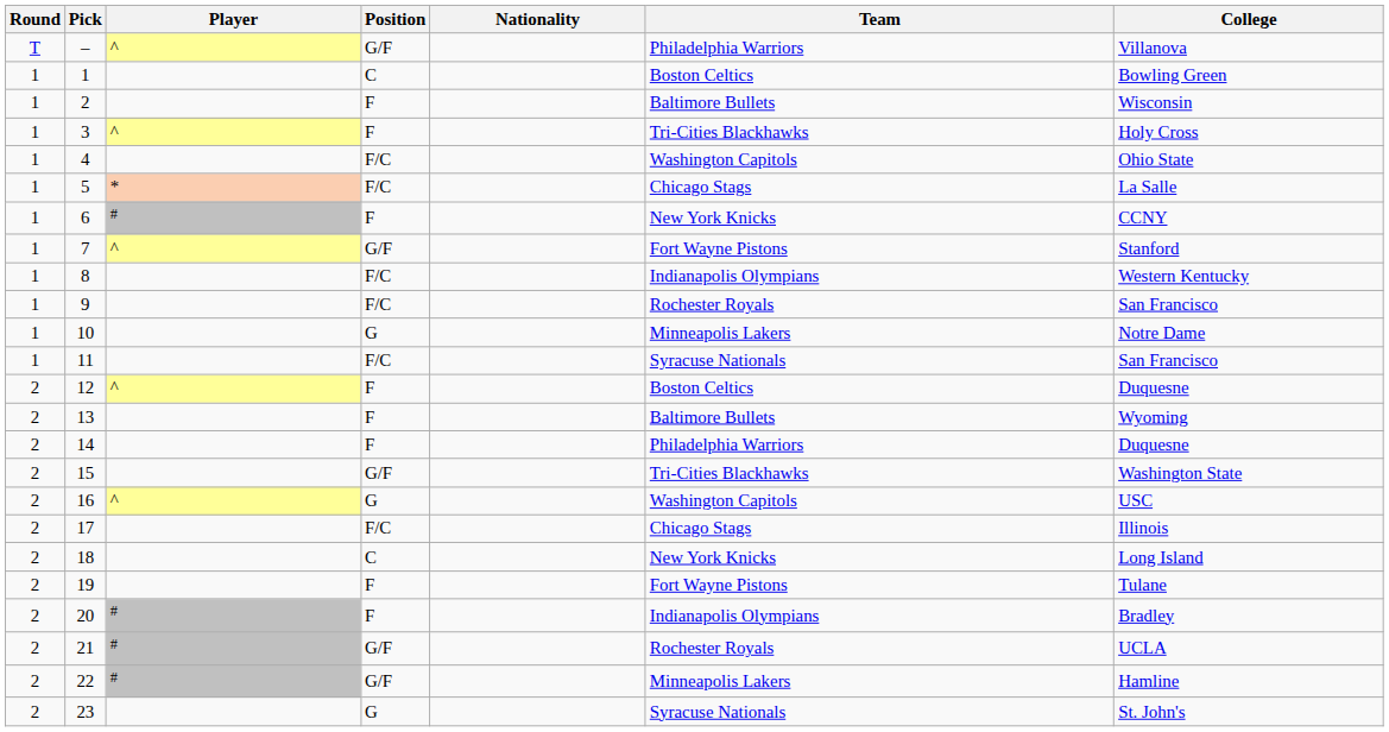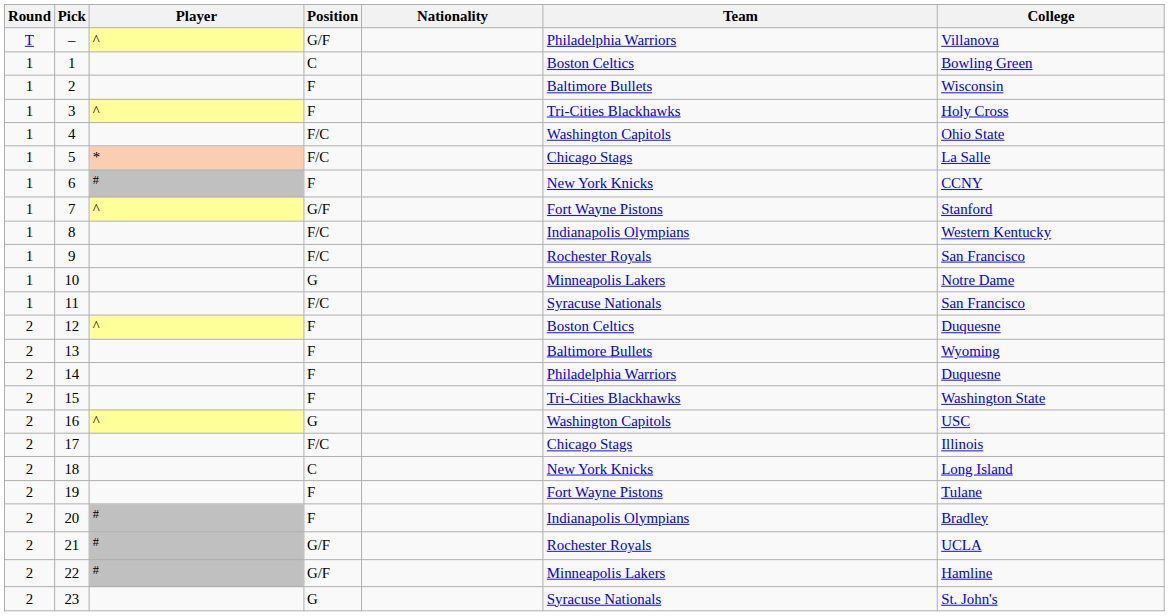 <table class="wikitable sortable">
 <tr>
 <th width="1%">Round</th>
 <th width="1%">Pick</th>
 <th width="19%">Player</th>
 <th width="1%">Position</th>
 <th width="16%">Nationality</th>
 <th width="35%">Team</th>
 <th width="20%">College</th>
 </tr>
 <tr>
 <td align=center><a href='#'>T</a></td>
 <td align=center>–</td>
 <td bgcolor="#FFFF99">^</td>
 <td>G/F</td>
 <td></td>
 <td><a href='#'>Philadelphia Warriors</a></td>
 <td><a href='#'>Villanova</a></td>
 </tr>
 <tr>
 <td align=center>1</td>
 <td align=center>1</td>
 <td></td>
 <td>C</td>
 <td></td>
 <td><a href='#'>Boston Celtics</a></td>
 <td><a href='#'>Bowling Green</a></td>
 </tr>
 <tr>
 <td align=center>1</td>
 <td align=center>2</td>
 <td></td>
 <td>F</td>
 <td></td>
 <td><a href='#'>Baltimore Bullets</a></td>
 <td><a href='#'>Wisconsin</a></td>
 </tr>
 <tr>
 <td align=center>1</td>
 <td align=center>3</td>
 <td bgcolor="#FFFF99">^</td>
 <td>F</td>
 <td></td>
 <td><a href='#'>Tri-Cities Blackhawks</a></td>
 <td><a href='#'>Holy Cross</a></td>
 </tr>
 <tr>
 <td align=center>1</td>
 <td align=center>4</td>
 <td></td>
 <td>F/C</td>
 <td></td>
 <td><a href='#'>Washington Capitols</a></td>
 <td><a href='#'>Ohio State</a></td>
 </tr>
 <tr>
 <td align=center>1</td>
 <td align=center>5</td>
 <td bgcolor="#FBCEB1">*</td>
 <td>F/C</td>
 <td></td>
 <td><a href='#'>Chicago Stags</a></td>
 <td><a href='#'>La Salle</a></td>
 </tr>
 <tr>
 <td align=center>1</td>
 <td align=center>6</td>
 <td bgcolor="#C0C0C0"><sup>#</sup></td>
 <td>F</td>
 <td></td>
 <td><a href='#'>New York Knicks</a></td>
 <td><a href='#'>CCNY</a></td>
 </tr>
 <tr>
 <td align=center>1</td>
 <td align=center>7</td>
 <td bgcolor="#FFFF99">^</td>
 <td>G/F</td>
 <td></td>
 <td><a href='#'>Fort Wayne Pistons</a></td>
 <td><a href='#'>Stanford</a></td>
 </tr>
 <tr>
 <td align=center>1</td>
 <td align=center>8</td>
 <td></td>
 <td>F/C</td>
 <td></td>
 <td><a href='#'>Indianapolis Olympians</a></td>
 <td><a href='#'>Western Kentucky</a></td>
 </tr>
 <tr>
 <td align=center>1</td>
 <td align=center>9</td>
 <td></td>
 <td>F/C</td>
 <td></td>
 <td><a href='#'>Rochester Royals</a></td>
 <td><a href='#'>San Francisco</a></td>
 </tr>
 <tr>
 <td align=center>1</td>
 <td align=center>10</td>
 <td></td>
 <td>G</td>
 <td></td>
 <td><a href='#'>Minneapolis Lakers</a></td>
 <td><a href='#'>Notre Dame</a></td>
 </tr>
 <tr>
 <td align=center>1</td>
 <td align=center>11</td>
 <td></td>
 <td>F/C</td>
 <td></td>
 <td><a href='#'>Syracuse Nationals</a></td>
 <td><a href='#'>San Francisco</a></td>
 </tr>
 <tr>
 <td align=center>2</td>
 <td align=center>12</td>
 <td bgcolor="#FFFF99">^</td>
 <td>F</td>
 <td></td>
 <td><a href='#'>Boston Celtics</a></td>
 <td><a href='#'>Duquesne</a></td>
 </tr>
 <tr>
 <td align=center>2</td>
 <td align=center>13</td>
 <td></td>
 <td>F</td>
 <td></td>
 <td><a href='#'>Baltimore Bullets</a></td>
 <td><a href='#'>Wyoming</a></td>
 </tr>
 <tr>
 <td align=center>2</td>
 <td align=center>14</td>
 <td></td>
 <td>F</td>
 <td></td>
 <td><a href='#'>Philadelphia Warriors</a></td>
 <td><a href='#'>Duquesne</a></td>
 </tr>
 <tr>
 <td align=center>2</td>
 <td align=center>15</td>
 <td></td>
-<td>G/F</td>
+<td>F</td>
 <td></td>
 <td><a href='#'>Tri-Cities Blackhawks</a></td>
 <td><a href='#'>Washington State</a></td>
 </tr>
 <tr>
 <td align=center>2</td>
 <td align=center>16</td>
 <td bgcolor="#FFFF99">^</td>
 <td>G</td>
 <td></td>
 <td><a href='#'>Washington Capitols</a></td>
 <td><a href='#'>USC</a></td>
 </tr>
 <tr>
 <td align=center>2</td>
 <td align=center>17</td>
 <td></td>
 <td>F/C</td>
 <td></td>
 <td><a href='#'>Chicago Stags</a></td>
 <td><a href='#'>Illinois</a></td>
 </tr>
 <tr>
 <td align=center>2</td>
 <td align=center>18</td>
 <td></td>
 <td>C</td>
 <td></td>
 <td><a href='#'>New York Knicks</a></td>
 <td><a href='#'>Long Island</a></td>
 </tr>
 <tr>
 <td align=center>2</td>
 <td align=center>19</td>
 <td></td>
 <td>F</td>
 <td></td>
 <td><a href='#'>Fort Wayne Pistons</a></td>
 <td><a href='#'>Tulane</a></td>
 </tr>
 <tr>
 <td align=center>2</td>
 <td align=center>20</td>
 <td bgcolor="#C0C0C0"><sup>#</sup></td>
 <td>F</td>
 <td></td>
 <td><a href='#'>Indianapolis Olympians</a></td>
 <td><a href='#'>Bradley</a></td>
 </tr>
 <tr>
 <td align=center>2</td>
 <td align=center>21</td>
 <td bgcolor="#C0C0C0"><sup>#</sup></td>
 <td>G/F</td>
 <td></td>
 <td><a href='#'>Rochester Royals</a></td>
 <td><a href='#'>UCLA</a></td>
 </tr>
 <tr>
 <td align=center>2</td>
 <td align=center>22</td>
 <td bgcolor="#C0C0C0"><sup>#</sup></td>
 <td>G/F</td>
 <td></td>
 <td><a href='#'>Minneapolis Lakers</a></td>
 <td><a href='#'>Hamline</a></td>
 </tr>
 <tr>
 <td align=center>2</td>
 <td align=center>23</td>
 <td></td>
 <td>G</td>
 <td></td>
 <td><a href='#'>Syracuse Nationals</a></td>
 <td><a href='#'>St. John's</a></td>
 </tr>
 </table>
